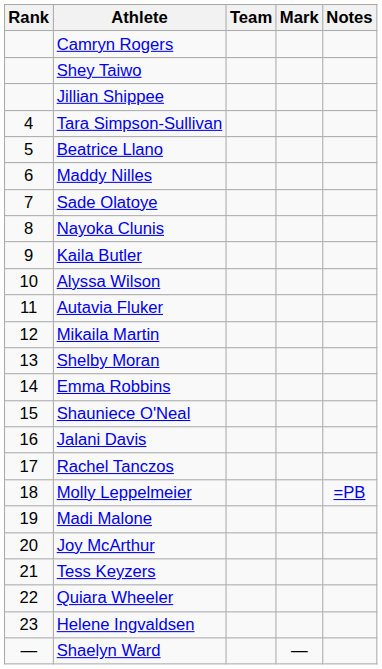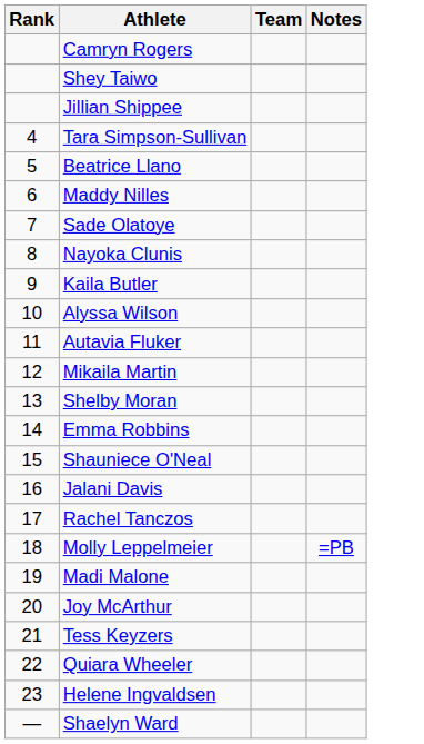 <table class="wikitable sortable" style="text-align:center">
 <tr>
 <th>Rank</th>
 <th>Athlete</th>
 <th>Team</th>
-<th>Mark</th>
 <th>Notes</th>
 </tr>
 <tr>
 <td></td>
 <td align=left> <a href='#'>Camryn Rogers</a></td>
 <td></td>
-<td><strong></strong></td>
 <td><a href='#'></a> </td>
 </tr>
 <tr>
 <td></td>
 <td align=left> <a href='#'>Shey Taiwo</a></td>
 <td></td>
-<td><strong></strong></td>
 <td></td>
 </tr>
 <tr>
 <td></td>
 <td align=left> <a href='#'>Jillian Shippee</a></td>
 <td></td>
-<td><strong></strong></td>
 <td></td>
 </tr>
 <tr>
 <td>4</td>
 <td align=left> <a href='#'>Tara Simpson-Sullivan</a></td>
 <td></td>
-<td><strong></strong></td>
 <td></td>
 </tr>
 <tr>
 <td>5</td>
 <td align=left> <a href='#'>Beatrice Llano</a></td>
 <td></td>
-<td><strong></strong></td>
 <td></td>
 </tr>
 <tr>
 <td>6</td>
 <td align=left> <a href='#'>Maddy Nilles</a></td>
 <td></td>
-<td><strong></strong></td>
 <td></td>
 </tr>
 <tr>
 <td>7</td>
 <td align=left> <a href='#'>Sade Olatoye</a></td>
 <td></td>
-<td><strong></strong></td>
 <td></td>
 </tr>
 <tr>
 <td>8</td>
 <td align=left> <a href='#'>Nayoka Clunis</a></td>
 <td></td>
-<td><strong></strong></td>
 <td></td>
 </tr>
 <tr>
 <td>9</td>
 <td align=left> <a href='#'>Kaila Butler</a></td>
 <td></td>
-<td><strong></strong></td>
 <td></td>
 </tr>
 <tr>
 <td>10</td>
 <td align=left> <a href='#'>Alyssa Wilson</a></td>
 <td></td>
-<td><strong></strong></td>
 <td></td>
 </tr>
 <tr>
 <td>11</td>
 <td align=left> <a href='#'>Autavia Fluker</a></td>
 <td></td>
-<td><strong></strong></td>
 <td></td>
 </tr>
 <tr>
 <td>12</td>
 <td align=left> <a href='#'>Mikaila Martin</a></td>
 <td></td>
-<td><strong></strong></td>
 <td></td>
 </tr>
 <tr>
 <td>13</td>
 <td align=left> <a href='#'>Shelby Moran</a></td>
 <td></td>
-<td><strong></strong></td>
 <td></td>
 </tr>
 <tr>
 <td>14</td>
 <td align=left> <a href='#'>Emma Robbins</a></td>
 <td></td>
-<td><strong></strong></td>
 <td></td>
 </tr>
 <tr>
 <td>15</td>
 <td align=left> <a href='#'>Shauniece O'Neal</a></td>
 <td></td>
-<td><strong></strong></td>
 <td></td>
 </tr>
 <tr>
 <td>16</td>
 <td align=left> <a href='#'>Jalani Davis</a></td>
 <td></td>
-<td><strong></strong></td>
 <td></td>
 </tr>
 <tr>
 <td>17</td>
 <td align=left> <a href='#'>Rachel Tanczos</a></td>
 <td></td>
-<td><strong></strong></td>
 <td></td>
 </tr>
 <tr>
 <td>18</td>
 <td align=left> <a href='#'>Molly Leppelmeier</a></td>
 <td></td>
-<td><strong></strong></td>
 <td><a href='#'>=PB</a></td>
 </tr>
 <tr>
 <td>19</td>
 <td align=left> <a href='#'>Madi Malone</a></td>
 <td></td>
-<td><strong></strong></td>
 <td></td>
 </tr>
 <tr>
 <td>20</td>
 <td align=left> <a href='#'>Joy McArthur</a></td>
 <td></td>
-<td><strong></strong></td>
 <td></td>
 </tr>
 <tr>
 <td>21</td>
 <td align=left> <a href='#'>Tess Keyzers</a></td>
 <td></td>
-<td><strong></strong></td>
 <td></td>
 </tr>
 <tr>
 <td>22</td>
 <td align=left> <a href='#'>Quiara Wheeler</a></td>
 <td></td>
-<td><strong></strong></td>
 <td></td>
 </tr>
 <tr>
 <td>23</td>
 <td align=left> <a href='#'>Helene Ingvaldsen</a></td>
 <td></td>
-<td><strong></strong></td>
 <td></td>
 </tr>
 <tr>
 <td data-sort-value=24>—</td>
 <td align=left> <a href='#'>Shaelyn Ward</a></td>
 <td></td>
-<td>—</td>
 <td></td>
 </tr>
 </table>
